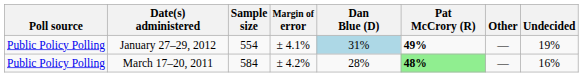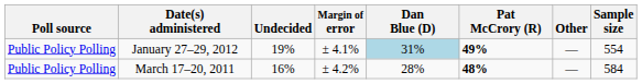 <table class="wikitable">
 <tr valign= bottom>
 <th>Poll source</th>
 <th style="width:160px;">Date(s)<br>administered</th>
-<th class=small>Sample<br>size</th>
+<th>Undecided</th>
 <th><small>Margin of</small><br>error</th>
 <th width=110px>Dan<br>Blue (D)</th>
 <th width=110px>Pat<br>McCrory (R)</th>
 <th>Other</th>
-<th>Undecided</th>
+<th class=small>Sample<br>size</th>
 </tr>
 <tr>
 <td><a href='#'>Public Policy Polling</a></td>
 <td align=center>January 27–29, 2012</td>
-<td align=center>554</td>
+<td align=center>19%</td>
 <td align=center>± 4.1%</td>
 <td align=center style="background: lightblue;">31%</td>
 <td><strong>49%</strong></td>
 <td align=center>—</td>
-<td align=center>19%</td>
+<td align=center>554</td>
 </tr>
 <tr>
 <td><a href='#'>Public Policy Polling</a></td>
 <td align=center>March 17–20, 2011</td>
-<td align=center>584</td>
+<td align=center>16%</td>
 <td align=center>± 4.2%</td>
 <td align=center>28%</td>
-<td style="background: lightgreen;"><strong>48%</strong></td>
+<td><strong>48%</strong></td>
 <td align=center>—</td>
-<td align=center>16%</td>
+<td align=center>584</td>
 </tr>
 </table>
